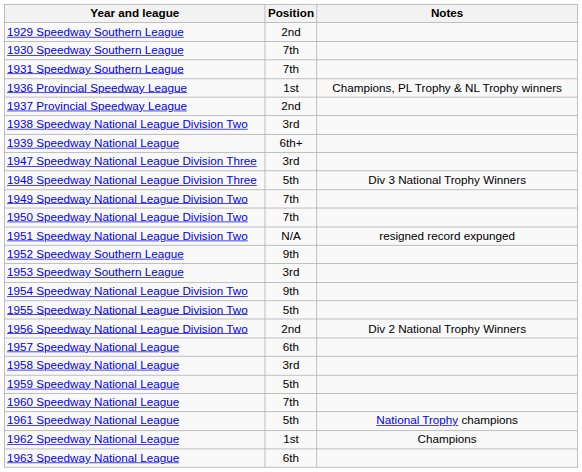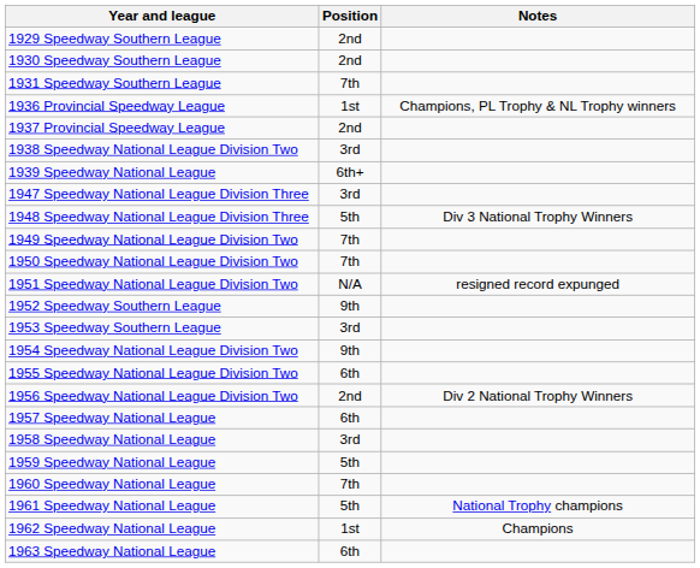 <table class="wikitable">
 <tr>
 <th width=350>Year and league</th>
 <th width=50>Position</th>
 <th width=350>Notes</th>
 </tr>
 <tr align=center>
 <td align="left"><a href='#'>1929 Speedway Southern League</a></td>
 <td>2nd</td>
 <td></td>
 </tr>
 <tr align=center>
 <td align="left"><a href='#'>1930 Speedway Southern League</a></td>
-<td>7th</td>
+<td>2nd</td>
 <td></td>
 </tr>
 <tr align=center>
 <td align="left"><a href='#'>1931 Speedway Southern League</a></td>
 <td>7th</td>
 <td></td>
 </tr>
 <tr align=center>
 <td align="left"><a href='#'>1936 Provincial Speedway League</a></td>
 <td>1st</td>
 <td>Champions, PL Trophy & NL Trophy winners</td>
 </tr>
 <tr align=center>
 <td align="left"><a href='#'>1937 Provincial Speedway League</a></td>
 <td>2nd</td>
 <td></td>
 </tr>
 <tr align=center>
 <td align="left"><a href='#'>1938 Speedway National League Division Two</a></td>
 <td>3rd</td>
 <td></td>
 </tr>
 <tr align=center>
 <td align="left"><a href='#'>1939 Speedway National League</a></td>
 <td>6th+</td>
 <td></td>
 </tr>
 <tr align=center>
 <td align="left"><a href='#'>1947 Speedway National League Division Three</a></td>
 <td>3rd</td>
 <td></td>
 </tr>
 <tr align=center>
 <td align="left"><a href='#'>1948 Speedway National League Division Three</a></td>
 <td>5th</td>
 <td>Div 3 National Trophy Winners</td>
 </tr>
 <tr align=center>
 <td align="left"><a href='#'>1949 Speedway National League Division Two</a></td>
 <td>7th</td>
 <td></td>
 </tr>
 <tr align=center>
 <td align="left"><a href='#'>1950 Speedway National League Division Two</a></td>
 <td>7th</td>
 <td></td>
 </tr>
 <tr align=center>
 <td align="left"><a href='#'>1951 Speedway National League Division Two</a></td>
 <td>N/A</td>
 <td>resigned record expunged</td>
 </tr>
 <tr align=center>
 <td align="left"><a href='#'>1952 Speedway Southern League</a></td>
 <td>9th</td>
 <td></td>
 </tr>
 <tr align=center>
 <td align="left"><a href='#'>1953 Speedway Southern League</a></td>
 <td>3rd</td>
 <td></td>
 </tr>
 <tr align=center>
 <td align="left"><a href='#'>1954 Speedway National League Division Two</a></td>
 <td>9th</td>
 <td></td>
 </tr>
 <tr align=center>
 <td align="left"><a href='#'>1955 Speedway National League Division Two</a></td>
-<td>5th</td>
+<td>6th</td>
 <td></td>
 </tr>
 <tr align=center>
 <td align="left"><a href='#'>1956 Speedway National League Division Two</a></td>
 <td>2nd</td>
 <td>Div 2 National Trophy Winners</td>
 </tr>
 <tr align=center>
 <td align="left"><a href='#'>1957 Speedway National League</a></td>
 <td>6th</td>
 <td></td>
 </tr>
 <tr align=center>
 <td align="left"><a href='#'>1958 Speedway National League</a></td>
 <td>3rd</td>
 <td></td>
 </tr>
 <tr align=center>
 <td align="left"><a href='#'>1959 Speedway National League</a></td>
 <td>5th</td>
 <td></td>
 </tr>
 <tr align=center>
 <td align="left"><a href='#'>1960 Speedway National League</a></td>
 <td>7th</td>
 <td></td>
 </tr>
 <tr align=center>
 <td align="left"><a href='#'>1961 Speedway National League</a></td>
 <td>5th</td>
 <td><a href='#'>National Trophy</a> champions</td>
 </tr>
 <tr align=center>
 <td align="left"><a href='#'>1962 Speedway National League</a></td>
 <td>1st</td>
 <td>Champions</td>
 </tr>
 <tr align=center>
 <td align="left"><a href='#'>1963 Speedway National League</a></td>
 <td>6th</td>
 <td></td>
 </tr>
 </table>
